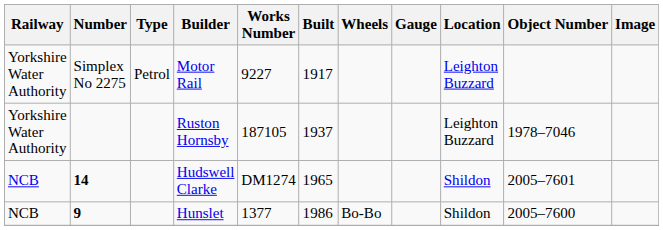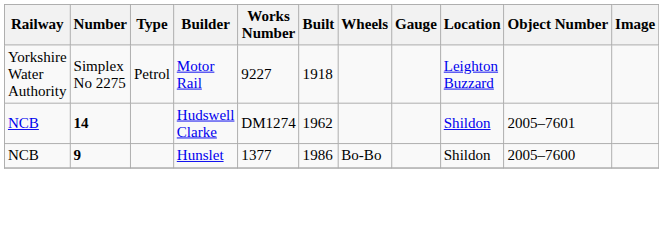 <table class="wikitable sortable">
 <tr>
 <th>Railway</th>
 <th>Number</th>
 <th>Type</th>
 <th>Builder</th>
 <th>Works<br>Number</th>
 <th>Built</th>
 <th>Wheels</th>
 <th>Gauge</th>
 <th>Location</th>
 <th>Object Number</th>
 <th>Image</th>
 </tr>
 <tr>
 <td>Yorkshire Water Authority</td>
 <td>Simplex No 2275</td>
 <td>Petrol</td>
 <td><a href='#'>Motor Rail</a></td>
 <td>9227</td>
-<td>1917</td>
+<td>1918</td>
 <td></td>
 <td></td>
 <td><a href='#'>Leighton Buzzard</a></td>
 <td></td>
-<td></td>
-</tr>
-<tr>
-<td>Yorkshire Water Authority</td>
-<td></td>
-<td></td>
-<td><a href='#'>Ruston Hornsby</a></td>
-<td>187105</td>
-<td>1937</td>
-<td></td>
-<td></td>
-<td>Leighton Buzzard</td>
-<td>1978–7046</td>
 <td></td>
 </tr>
 <tr>
 <td><a href='#'>NCB</a></td>
 <td><strong>14</strong></td>
 <td></td>
 <td><a href='#'>Hudswell Clarke</a></td>
 <td>DM1274</td>
-<td>1965</td>
+<td>1962</td>
 <td></td>
 <td></td>
 <td><a href='#'>Shildon</a></td>
 <td>2005–7601</td>
 <td></td>
 </tr>
 <tr>
 <td>NCB </td>
 <td><strong>9</strong></td>
 <td></td>
 <td><a href='#'>Hunslet</a></td>
 <td>1377</td>
 <td>1986</td>
 <td>Bo-Bo</td>
 <td></td>
 <td>Shildon</td>
 <td>2005–7600</td>
 <td></td>
 </tr>
 <tr>
 </tr>
 </table>
